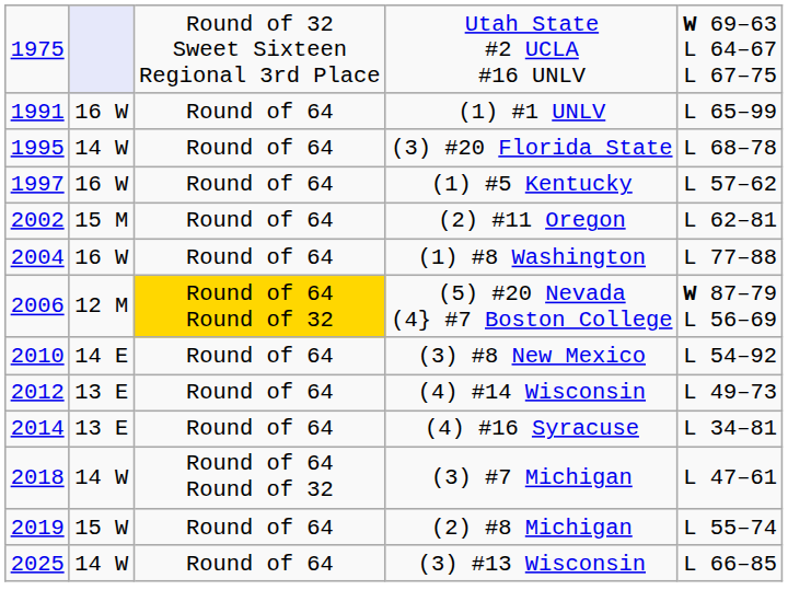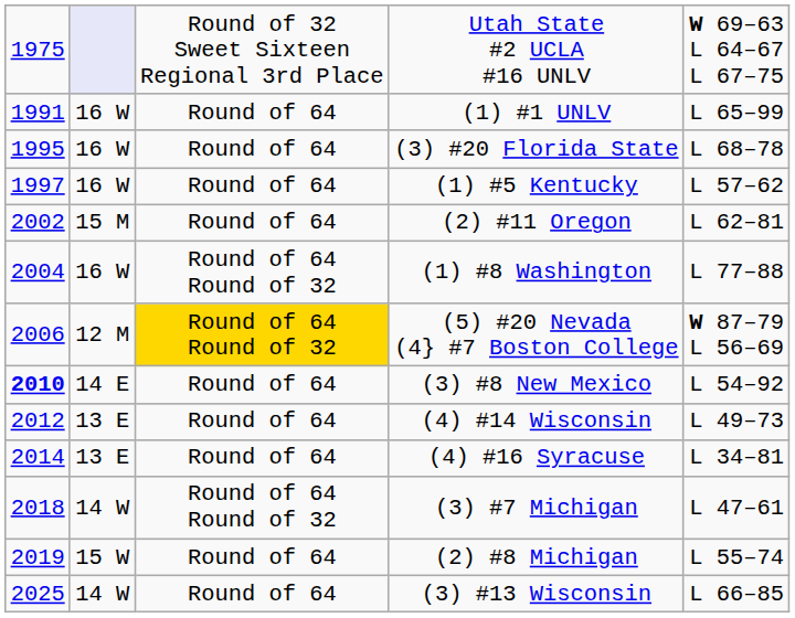 <table class=wikitable style="text-align:center">
 <tr>
 <td><a href='#'>1975</a></td>
 <td style="background:#E6E8FA;"></td>
 <td>Round of 32<br>Sweet Sixteen<br>Regional 3rd Place</td>
 <td><a href='#'>Utah State</a><br>#2 <a href='#'>UCLA</a><br>#16 UNLV</td>
 <td><strong>W</strong> 69–63<br>L 64–67<br>L 67–75</td>
 </tr>
 <tr>
 <td><a href='#'>1991</a></td>
 <td>16 W</td>
 <td>Round of 64</td>
 <td>(1) #1 <a href='#'>UNLV</a></td>
 <td>L 65–99</td>
 </tr>
 <tr>
 <td><a href='#'>1995</a></td>
-<td>14 W</td>
+<td>16 W</td>
 <td>Round of 64</td>
 <td>(3) #20 <a href='#'>Florida State</a></td>
 <td>L 68–78</td>
 </tr>
 <tr>
 <td><a href='#'>1997</a></td>
 <td>16 W</td>
 <td>Round of 64</td>
 <td>(1) #5 <a href='#'>Kentucky</a></td>
 <td>L 57–62</td>
 </tr>
 <tr>
 <td><a href='#'>2002</a></td>
 <td>15 M</td>
 <td>Round of 64</td>
 <td>(2) #11 <a href='#'>Oregon</a></td>
 <td>L 62–81</td>
 </tr>
 <tr>
 <td><a href='#'>2004</a></td>
 <td>16 W</td>
-<td>Round of 64</td>
+<td>Round of 64<br>Round of 32</td>
 <td>(1) #8 <a href='#'>Washington</a></td>
 <td>L 77–88</td>
 </tr>
 <tr>
 <td><a href='#'>2006</a></td>
 <td>12 M</td>
 <td style="background: gold;">Round of 64<br>Round of 32</td>
 <td>(5) #20 <a href='#'>Nevada</a><br>(4} #7 <a href='#'>Boston College</a></td>
 <td><strong>W</strong> 87–79<br>L 56–69</td>
 </tr>
 <tr>
-<td><a href='#'>2010</a></td>
+<td><strong><a href='#'>2010</a></strong></td>
 <td>14 E</td>
 <td>Round of 64</td>
 <td>(3) #8 <a href='#'>New Mexico</a></td>
 <td>L 54–92</td>
 </tr>
 <tr>
 <td><a href='#'>2012</a></td>
 <td>13 E</td>
 <td>Round of 64</td>
 <td>(4) #14 <a href='#'>Wisconsin</a></td>
 <td>L 49–73</td>
 </tr>
 <tr>
 <td><a href='#'>2014</a></td>
 <td>13 E</td>
 <td>Round of 64</td>
 <td>(4) #16 <a href='#'>Syracuse</a></td>
 <td>L 34–81</td>
 </tr>
 <tr>
 <td><a href='#'>2018</a></td>
 <td>14 W</td>
 <td>Round of 64<br>Round of 32</td>
 <td>(3) #7 <a href='#'>Michigan</a></td>
 <td>L 47–61</td>
 </tr>
 <tr>
 <td><a href='#'>2019</a></td>
 <td>15 W</td>
 <td>Round of 64</td>
 <td>(2) #8 <a href='#'>Michigan</a></td>
 <td>L 55–74</td>
 </tr>
 <tr>
 <td><a href='#'>2025</a></td>
 <td>14 W</td>
 <td>Round of 64</td>
 <td>(3) #13 <a href='#'>Wisconsin</a></td>
 <td>L 66–85</td>
 </tr>
 </table>
